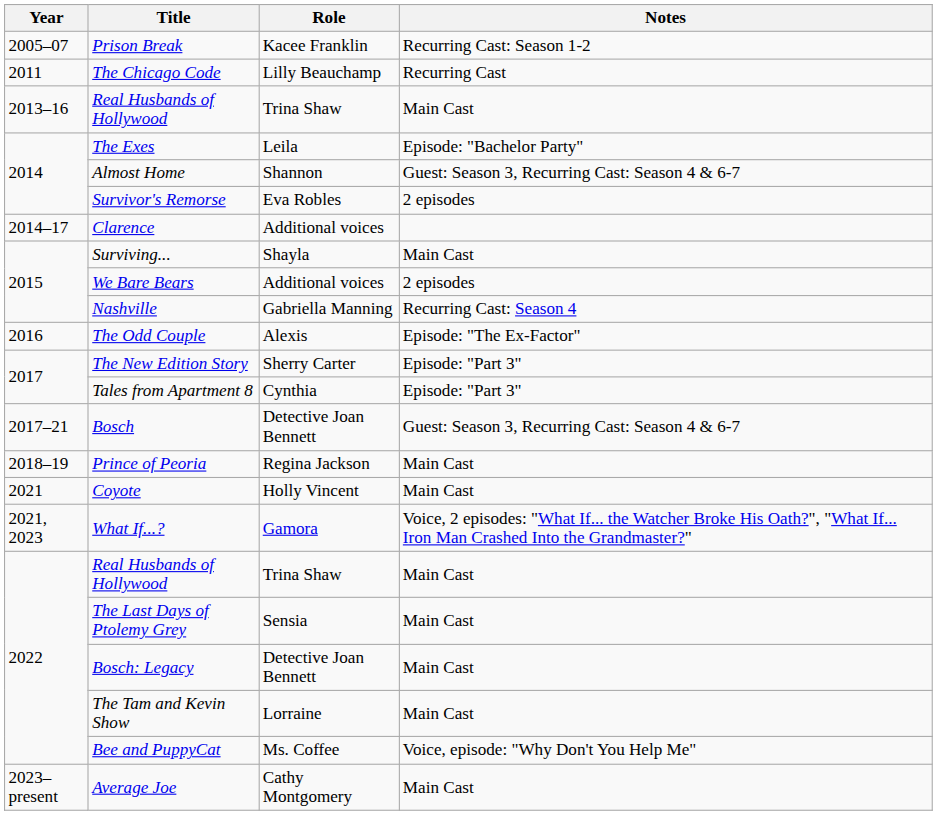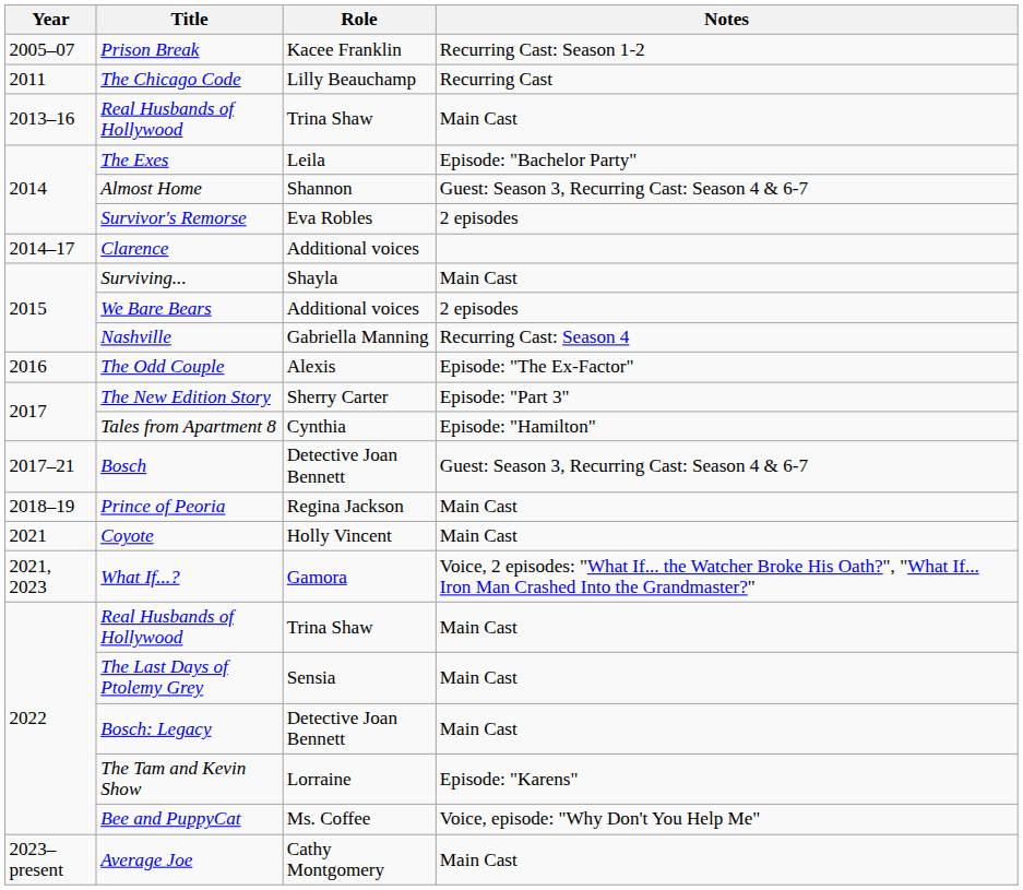 <table class="wikitable sortable">
 <tr>
 <th>Year</th>
 <th>Title</th>
 <th>Role</th>
 <th>Notes</th>
 </tr>
 <tr>
 <td>2005–07</td>
 <td><em><a href='#'>Prison Break</a></em></td>
 <td>Kacee Franklin</td>
 <td>Recurring Cast: Season 1-2</td>
 </tr>
 <tr>
 <td>2011</td>
 <td><em><a href='#'>The Chicago Code</a></em></td>
 <td>Lilly Beauchamp</td>
 <td>Recurring Cast</td>
 </tr>
 <tr>
 <td>2013–16</td>
 <td><em><a href='#'>Real Husbands of Hollywood</a></em></td>
 <td>Trina Shaw</td>
 <td>Main Cast</td>
 </tr>
 <tr>
 <td rowspan="3">2014</td>
 <td><em><a href='#'>The Exes</a></em></td>
 <td>Leila</td>
 <td>Episode: "Bachelor Party"</td>
 </tr>
 <tr>
 <td><em>Almost Home</em></td>
 <td>Shannon</td>
 <td>Guest: Season 3, Recurring Cast: Season 4 & 6-7</td>
 </tr>
 <tr>
 <td><em><a href='#'>Survivor's Remorse</a></em></td>
 <td>Eva Robles</td>
 <td>2 episodes</td>
 </tr>
 <tr>
 <td>2014–17</td>
 <td><em><a href='#'>Clarence</a></em></td>
 <td>Additional voices</td>
 <td></td>
 </tr>
 <tr>
 <td rowspan="3">2015</td>
 <td><em>Surviving...</em></td>
 <td>Shayla</td>
 <td>Main Cast</td>
 </tr>
 <tr>
 <td><em><a href='#'>We Bare Bears</a></em></td>
 <td>Additional voices</td>
 <td>2 episodes</td>
 </tr>
 <tr>
 <td><em><a href='#'>Nashville</a></em></td>
 <td>Gabriella Manning</td>
 <td>Recurring Cast: <a href='#'>Season 4</a></td>
 </tr>
 <tr>
 <td>2016</td>
 <td><em><a href='#'>The Odd Couple</a></em></td>
 <td>Alexis</td>
 <td>Episode: "The Ex-Factor"</td>
 </tr>
 <tr>
 <td rowspan="2">2017</td>
 <td><em><a href='#'>The New Edition Story</a></em></td>
 <td>Sherry Carter</td>
 <td>Episode: "Part 3"</td>
 </tr>
 <tr>
 <td><em>Tales from Apartment 8</em></td>
 <td>Cynthia</td>
-<td>Episode: "Part 3"</td>
+<td>Episode: "Hamilton"</td>
 </tr>
 <tr>
 <td>2017–21</td>
 <td><em><a href='#'>Bosch</a></em></td>
 <td>Detective Joan Bennett</td>
 <td>Guest: Season 3, Recurring Cast: Season 4 & 6-7</td>
 </tr>
 <tr>
 <td>2018–19</td>
 <td><em><a href='#'>Prince of Peoria</a></em></td>
 <td>Regina Jackson</td>
 <td>Main Cast</td>
 </tr>
 <tr>
 <td>2021</td>
 <td><em><a href='#'>Coyote</a></em></td>
 <td>Holly Vincent</td>
 <td>Main Cast</td>
 </tr>
 <tr>
 <td>2021, 2023</td>
 <td><em><a href='#'>What If...?</a></em></td>
 <td><a href='#'>Gamora</a></td>
 <td>Voice, 2 episodes: "<a href='#'>What If... the Watcher Broke His Oath?</a>", "<a href='#'>What If... Iron Man Crashed Into the Grandmaster?</a>"</td>
 </tr>
 <tr>
 <td rowspan="5">2022</td>
 <td><em><a href='#'>Real Husbands of Hollywood</a></em></td>
 <td>Trina Shaw</td>
 <td>Main Cast</td>
 </tr>
 <tr>
 <td><em><a href='#'>The Last Days of Ptolemy Grey</a></em></td>
 <td>Sensia</td>
 <td>Main Cast</td>
 </tr>
 <tr>
 <td><em><a href='#'>Bosch: Legacy</a></em></td>
 <td>Detective Joan Bennett</td>
 <td>Main Cast</td>
 </tr>
 <tr>
 <td><em>The Tam and Kevin Show</em></td>
 <td>Lorraine</td>
-<td>Main Cast</td>
+<td>Episode: "Karens"</td>
 </tr>
 <tr>
 <td><em><a href='#'>Bee and PuppyCat</a></em></td>
 <td>Ms. Coffee</td>
 <td>Voice, episode: "Why Don't You Help Me"</td>
 </tr>
 <tr>
 <td>2023–present</td>
 <td><em><a href='#'>Average Joe</a></em></td>
 <td>Cathy Montgomery</td>
 <td>Main Cast</td>
 </tr>
 </table>
